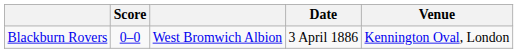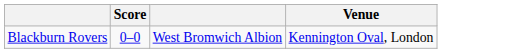 <table class="wikitable">
 <tr>
 <th></th>
 <th>Score</th>
 <th></th>
-<th>Date</th>
 <th>Venue</th>
 </tr>
 <tr>
 <td><a href='#'>Blackburn Rovers</a></td>
 <td align=center><a href='#'>0–0</a></td>
 <td><a href='#'>West Bromwich Albion</a></td>
-<td>3 April 1886</td>
 <td><a href='#'>Kennington Oval</a>, London</td>
 </tr>
 </table>
